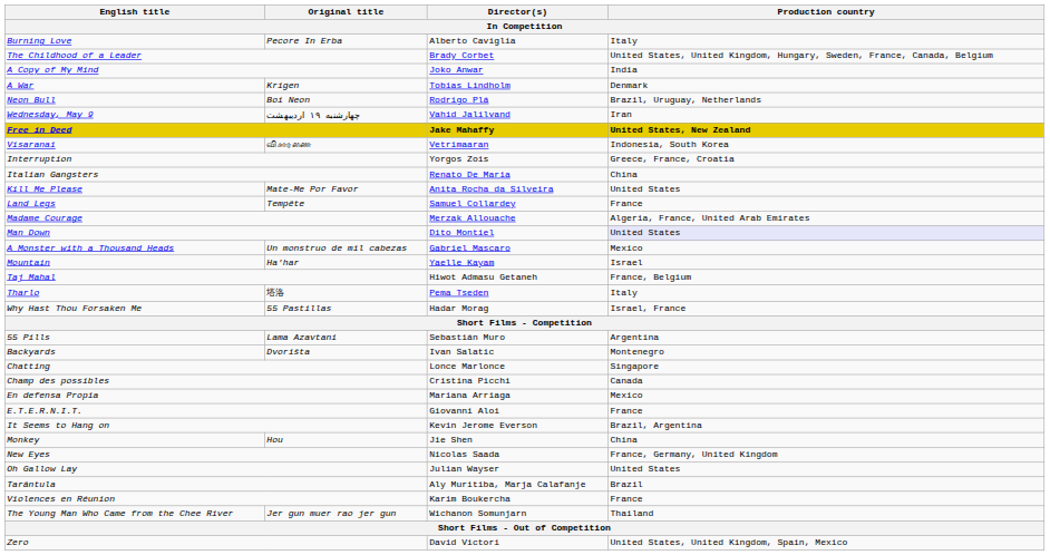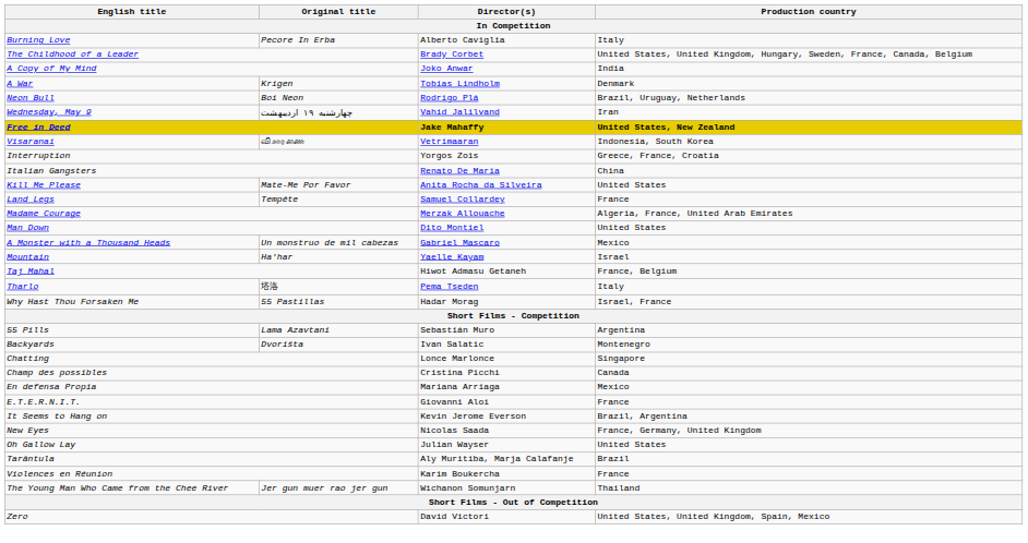 <table class="wikitable" style="width:95%; margin-bottom:0px">
 <tr>
 <th>English title</th>
 <th>Original title</th>
 <th>Director(s)</th>
 <th>Production country</th>
 </tr>
 <tr>
 <th colspan="4">In Competition</th>
 </tr>
 <tr>
 <td><em><a href='#'>Burning Love</a></em></td>
 <td><em>Pecore In Erba</em></td>
 <td data-sort-value="Caviglia">Alberto Caviglia</td>
 <td>Italy</td>
 </tr>
 <tr>
 <td colspan="2" data-sort-value="Childhood"><em><a href='#'>The Childhood of a Leader</a></em></td>
 <td data-sort-value="Corbet"><a href='#'>Brady Corbet</a></td>
 <td>United States, United Kingdom, Hungary, Sweden, France, Canada, Belgium</td>
 </tr>
 <tr>
 <td colspan=2 data-sort-value="Copy"><em><a href='#'>A Copy of My Mind</a></em></td>
 <td data-sort-value="Anwar"><a href='#'>Joko Anwar</a></td>
 <td>India</td>
 </tr>
 <tr>
 <td data-sort-value="War"><em><a href='#'>A War</a></em></td>
 <td><em>Krigen</em></td>
 <td data-sort-value="Lindholm"><a href='#'>Tobias Lindholm</a></td>
 <td>Denmark</td>
 </tr>
 <tr>
 <td><em><a href='#'>Neon Bull</a></em></td>
 <td><em>Boi Neon</em></td>
 <td data-sort-value="Pla"><a href='#'>Rodrigo Plá</a></td>
 <td>Brazil, Uruguay, Netherlands</td>
 </tr>
 <tr>
 <td><em><a href='#'>Wednesday, May 9</a></em></td>
 <td>چهارشنبه ۱۹ اردیبهشت</td>
 <td data-sort-value="Jalilvand"><a href='#'>Vahid Jalilvand</a></td>
 <td>Iran</td>
 </tr>
 <tr style="background:#E7CD00;">
 <td colspan=2><strong><em><a href='#'>Free in Deed</a></em></strong></td>
 <td data-sort-value="Mahaffy"><strong>Jake Mahaffy</strong></td>
 <td><strong>United States, New Zealand</strong></td>
 </tr>
 <tr>
 <td><em><a href='#'>Visaranai</a></em></td>
 <td>விசாரணை</td>
 <td><a href='#'>Vetrimaaran</a></td>
 <td>Indonesia, South Korea</td>
 </tr>
 <tr>
 <td colspan=2><em>Interruption</em></td>
 <td data-sort-value="Zois">Yorgos Zois</td>
 <td>Greece, France, Croatia</td>
 </tr>
 <tr>
 <td colspan=2><em>Italian Gangsters</em></td>
 <td data-sort-value="De Maria"><a href='#'>Renato De Maria</a></td>
 <td>China</td>
 </tr>
 <tr>
 <td><em><a href='#'>Kill Me Please</a></em></td>
 <td><em>Mate-Me Por Favor</em></td>
 <td data-sort-value="Da Silveira"><a href='#'>Anita Rocha da Silveira</a></td>
 <td>United States</td>
 </tr>
 <tr>
 <td><em><a href='#'>Land Legs</a></em></td>
 <td><em>Tempête</em></td>
 <td data-sort-value="Collardey"><a href='#'>Samuel Collardey</a></td>
 <td>France</td>
 </tr>
 <tr>
 <td colspan=2><em><a href='#'>Madame Courage</a></em></td>
 <td data-sort-value="Allouache"><a href='#'>Merzak Allouache</a></td>
 <td>Algeria, France, United Arab Emirates</td>
 </tr>
 <tr>
 <td colspan=2><em><a href='#'>Man Down</a></em></td>
 <td data-sort-value="Montiel"><a href='#'>Dito Montiel</a></td>
-<td style="background: lavender;">United States</td>
+<td>United States</td>
 </tr>
 <tr>
 <td data-sort-value="Monster"><em><a href='#'>A Monster with a Thousand Heads</a></em></td>
 <td data-sort-value="Monstruo"><em>Un monstruo de mil cabezas</em></td>
 <td data-sort-value="Mascaro"><a href='#'>Gabriel Mascaro</a></td>
 <td>Mexico</td>
 </tr>
 <tr>
 <td><em><a href='#'>Mountain</a></em></td>
 <td><em>Ha'har</em></td>
 <td data-sort-value="Kayam"><a href='#'>Yaelle Kayam</a></td>
 <td>Israel</td>
 </tr>
 <tr>
 <td colspan=2><em><a href='#'>Taj Mahal</a></em></td>
 <td>Hiwot Admasu Getaneh</td>
 <td>France, Belgium</td>
 </tr>
 <tr>
 <td><em><a href='#'>Tharlo</a></em></td>
 <td>塔洛</td>
 <td data-sort-value="Tseden"><a href='#'>Pema Tseden</a></td>
 <td>Italy</td>
 </tr>
 <tr>
 <td><em>Why Hast Thou Forsaken Me</em></td>
 <td><em>55 Pastillas</em></td>
 <td data-sort-value="Morag">Hadar Morag</td>
 <td>Israel, France</td>
 </tr>
 <tr>
 <th colspan="4">Short Films - Competition</th>
 </tr>
 <tr>
 <td><em>55 Pills</em></td>
 <td><em>Lama Azavtani</em></td>
 <td>Sebastián Muro</td>
 <td>Argentina</td>
 </tr>
 <tr>
 <td><em>Backyards</em></td>
 <td><em>Dvorišta</em></td>
 <td>Ivan Salatic</td>
 <td>Montenegro</td>
 </tr>
 <tr>
 <td colspan="2"><em>Chatting</em></td>
 <td>Lonce Marlonce</td>
 <td>Singapore</td>
 </tr>
 <tr>
 <td colspan="2"><em>Champ des possibles</em></td>
 <td>Cristina Picchi</td>
 <td>Canada</td>
 </tr>
 <tr>
 <td colspan="2"><em>En defensa Propia</em></td>
 <td>Mariana Arriaga</td>
 <td>Mexico</td>
 </tr>
 <tr>
 <td colspan="2"><em>E.T.E.R.N.I.T.</em></td>
 <td>Giovanni Aloi</td>
 <td>France</td>
 </tr>
 <tr>
 <td colspan="2"><em>It Seems to Hang on</em></td>
 <td>Kevin Jerome Everson</td>
 <td>Brazil, Argentina</td>
 </tr>
 <tr>
-<td><em>Monkey</em></td>
-<td><em>Hou</em></td>
-<td>Jie Shen</td>
-<td>China</td>
-</tr>
-<tr>
 <td colspan="2"><em>New Eyes</em></td>
 <td data-sort-value="Saada">Nicolas Saada</td>
 <td>France, Germany, United Kingdom</td>
 </tr>
 <tr>
 <td colspan="2"><em>Oh Gallow Lay</em></td>
 <td>Julian Wayser</td>
 <td>United States</td>
 </tr>
 <tr>
 <td colspan="2"><em>Tarântula</em></td>
 <td>Aly Muritiba, Marja Calafanje</td>
 <td>Brazil</td>
 </tr>
 <tr>
 <td colspan="2"><em>Violences en Réunion</em></td>
 <td>Karim Boukercha</td>
 <td>France</td>
 </tr>
 <tr>
 <td><em>The Young Man Who Came from the Chee River</em></td>
 <td><em>Jer gun muer rao jer gun</em></td>
 <td>Wichanon Somunjarn</td>
 <td>Thailand</td>
 </tr>
 <tr>
 <th colspan="4">Short Films - Out of Competition</th>
 </tr>
 <tr>
 <td colspan="2"><em>Zero</em></td>
 <td>David Victori</td>
 <td>United States, United Kingdom, Spain, Mexico</td>
 </tr>
 </table>
